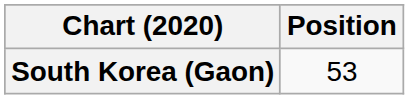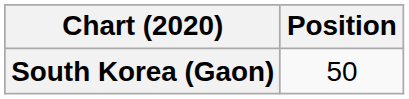 <table class="wikitable sortable plainrowheaders" style="text-align:center">
 <tr>
 <th scope="col">Chart (2020)</th>
 <th scope="col">Position</th>
 </tr>
 <tr>
 <th scope="row">South Korea (Gaon)</th>
-<td>53</td>
+<td>50</td>
 </tr>
 </table>
